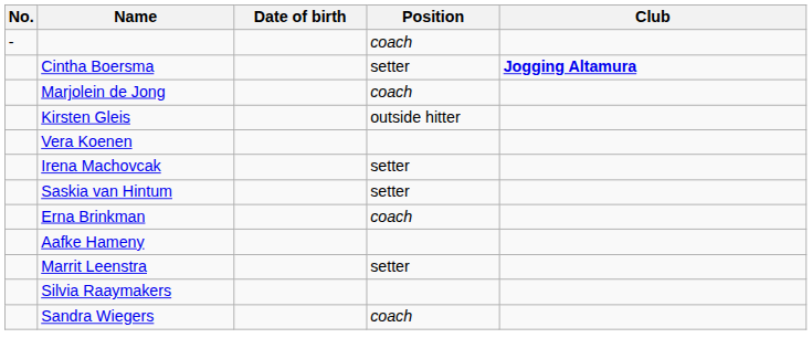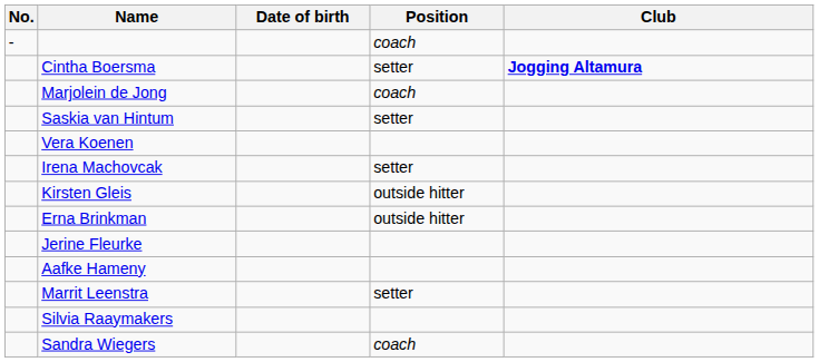 <table class=wikitable sortable style=font-size:100%; text-align:center;>
 <tr>
 <th>No.</th>
 <th style=width:12em>Name</th>
 <th style=width:8em>Date of birth</th>
 <th style=width:8em>Position</th>
 <th style=width:19em>Club</th>
 </tr>
 <tr>
 <td>-</td>
 <td></td>
 <td></td>
 <td><em>coach</em></td>
 <td></td>
 </tr>
 <tr>
 <td></td>
 <td><a href='#'>Cintha Boersma</a></td>
 <td></td>
 <td>setter</td>
 <td><strong> <a href='#'>Jogging Altamura</a></strong></td>
 </tr>
 <tr>
 <td></td>
 <td><a href='#'>Marjolein de Jong</a></td>
 <td></td>
 <td><em>coach</em></td>
 <td></td>
 </tr>
 <tr>
 <td></td>
-<td><a href='#'>Kirsten Gleis</a></td>
+<td><a href='#'>Saskia van Hintum</a></td>
 <td></td>
-<td>outside hitter</td>
+<td>setter</td>
 <td></td>
 </tr>
 <tr>
 <td></td>
 <td><a href='#'>Vera Koenen</a></td>
 <td></td>
 <td></td>
 <td></td>
 </tr>
 <tr>
 <td></td>
 <td><a href='#'>Irena Machovcak</a></td>
 <td></td>
 <td>setter</td>
 <td></td>
 </tr>
 <tr>
 <td></td>
-<td><a href='#'>Saskia van Hintum</a></td>
+<td><a href='#'>Kirsten Gleis</a></td>
 <td></td>
-<td>setter</td>
+<td>outside hitter</td>
 <td></td>
 </tr>
 <tr>
 <td></td>
 <td><a href='#'>Erna Brinkman</a></td>
 <td></td>
-<td><em>coach</em></td>
+<td>outside hitter</td>
+<td></td>
+</tr>
+<tr>
+<td></td>
+<td><a href='#'>Jerine Fleurke</a></td>
+<td></td>
+<td></td>
 <td></td>
 </tr>
 <tr>
 <td></td>
 <td><a href='#'>Aafke Hameny</a></td>
 <td></td>
 <td></td>
 <td></td>
 </tr>
 <tr>
 <td></td>
 <td><a href='#'>Marrit Leenstra</a></td>
 <td></td>
 <td>setter</td>
 <td></td>
 </tr>
 <tr>
 <td></td>
 <td><a href='#'>Silvia Raaymakers</a></td>
 <td></td>
 <td></td>
 <td></td>
 </tr>
 <tr>
 <td></td>
 <td><a href='#'>Sandra Wiegers</a></td>
 <td></td>
 <td><em>coach</em></td>
 <td></td>
 </tr>
 </table>
